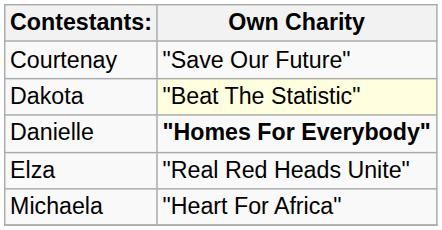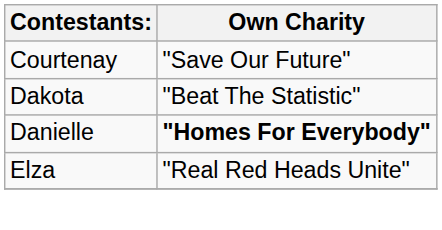 <table class="wikitable">
 <tr>
 <th>Contestants:</th>
 <th>Own Charity</th>
 </tr>
 <tr>
 <td>Courtenay</td>
 <td>"Save Our Future"</td>
 </tr>
 <tr>
 <td>Dakota</td>
-<td style="background: lightyellow;">"Beat The Statistic"</td>
+<td>"Beat The Statistic"</td>
 </tr>
 <tr>
 <td>Danielle</td>
 <td><strong>"Homes For Everybody"</strong></td>
 </tr>
 <tr>
 <td>Elza</td>
 <td>"Real Red Heads Unite"</td>
 </tr>
 <tr>
-<td>Michaela</td>
-<td>"Heart For Africa"</td>
-</tr>
-<tr>
 </tr>
 </table>
